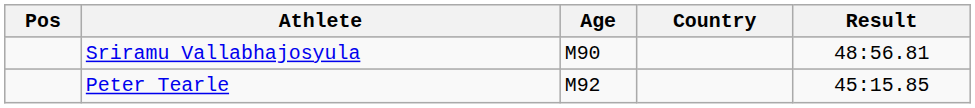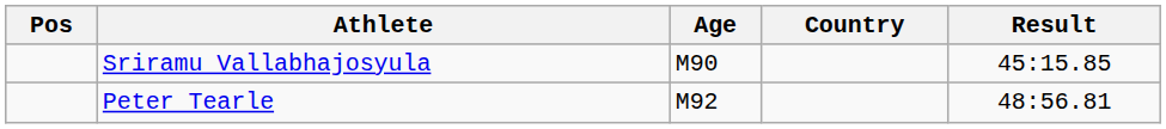 <table class="wikitable"  style="text-align:center; width:50%;">
 <tr>
 <th>Pos</th>
 <th>Athlete</th>
 <th>Age</th>
 <th>Country</th>
 <th>Result</th>
 </tr>
 <tr>
 <td align=center></td>
 <td align=left><a href='#'>Sriramu Vallabhajosyula</a></td>
 <td align=left>M90</td>
 <td align=left></td>
-<td>48:56.81</td>
+<td>45:15.85</td>
 </tr>
 <tr>
 <td align=center></td>
 <td align=left><a href='#'>Peter Tearle</a></td>
 <td align=left>M92</td>
 <td align=left></td>
-<td>45:15.85</td>
+<td>48:56.81</td>
 </tr>
 </table>
